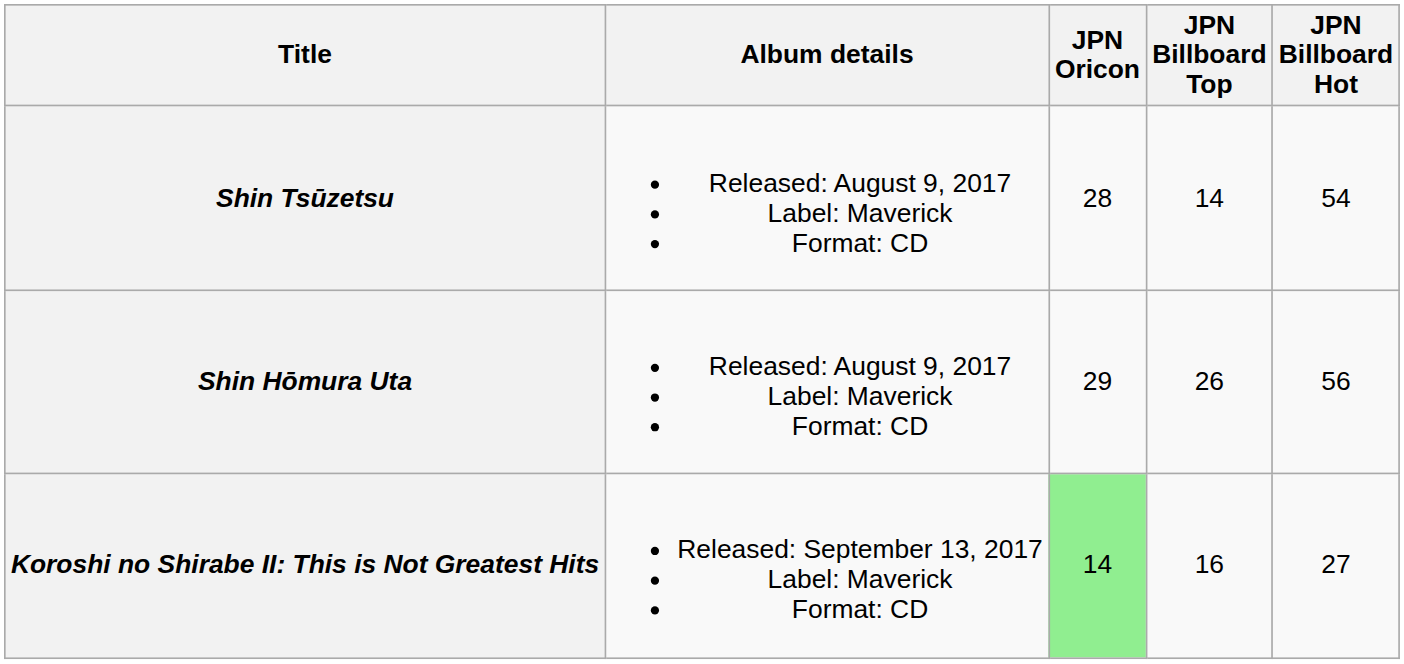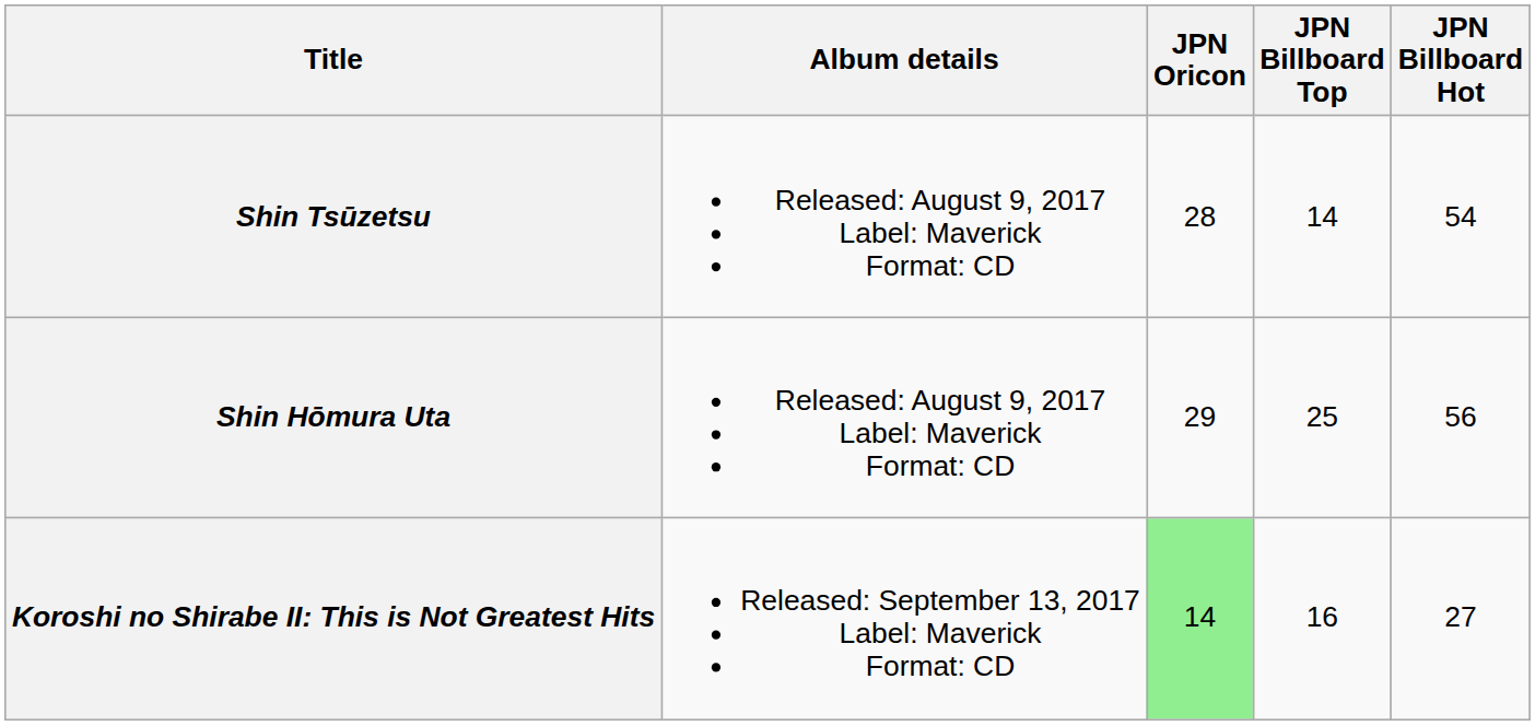 <table class="wikitable plainrowheaders" style="text-align:center;">
 <tr>
 <th scope="col">Title</th>
 <th scope="col">Album details</th>
 <th scope="col">JPN<br>Oricon<br></th>
 <th scope="col">JPN<br>Billboard<br>Top<br></th>
 <th scope="col">JPN<br>Billboard<br>Hot<br></th>
 </tr>
 <tr>
 <th scope="row"><em>Shin Tsūzetsu</em> <br></th>
 <td><br><ul><li>Released: August 9, 2017</li><li>Label: Maverick</li><li>Format: CD</li></ul></td>
 <td>28</td>
 <td>14</td>
 <td>54</td>
 </tr>
 <tr>
 <th scope="row"><em>Shin Hōmura Uta</em> <br></th>
 <td><br><ul><li>Released: August 9, 2017</li><li>Label: Maverick</li><li>Format: CD</li></ul></td>
 <td>29</td>
-<td>26</td>
+<td>25</td>
 <td>56</td>
 </tr>
 <tr>
 <th scope="row"><em>Koroshi no Shirabe II: This is Not Greatest Hits</em> <br></th>
 <td><br><ul><li>Released: September 13, 2017</li><li>Label: Maverick</li><li>Format: CD</li></ul></td>
 <td style="background: lightgreen;">14</td>
 <td>16</td>
 <td>27</td>
 </tr>
 </table>
